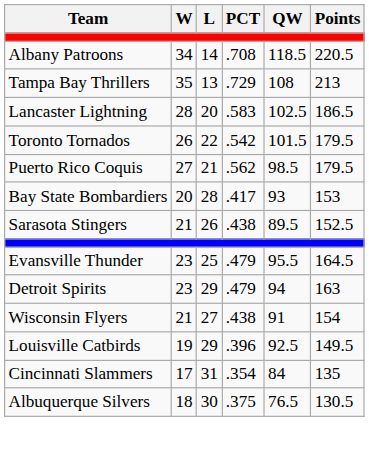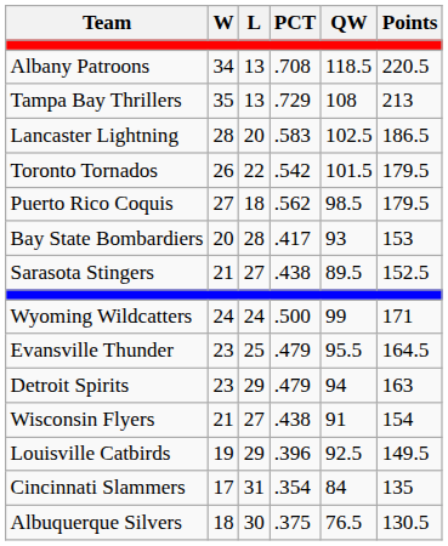 <table class="wikitable" style="font-size:90%">
 <tr>
 <th>Team</th>
 <th>W</th>
 <th>L</th>
 <th>PCT</th>
 <th>QW</th>
 <th>Points</th>
 </tr>
 <tr>
 <th style="background:red" colspan="6"></th>
 </tr>
 <tr>
 <td>Albany Patroons</td>
 <td>34</td>
-<td>14</td>
+<td>13</td>
 <td>.708</td>
 <td>118.5</td>
 <td>220.5</td>
 </tr>
 <tr>
 <td>Tampa Bay Thrillers</td>
 <td>35</td>
 <td>13</td>
 <td>.729</td>
 <td>108</td>
 <td>213</td>
 </tr>
 <tr>
 <td>Lancaster Lightning</td>
 <td>28</td>
 <td>20</td>
 <td>.583</td>
 <td>102.5</td>
 <td>186.5</td>
 </tr>
 <tr>
 <td>Toronto Tornados</td>
 <td>26</td>
 <td>22</td>
 <td>.542</td>
 <td>101.5</td>
 <td>179.5</td>
 </tr>
 <tr>
 <td>Puerto Rico Coquis</td>
 <td>27</td>
-<td>21</td>
+<td>18</td>
 <td>.562</td>
 <td>98.5</td>
 <td>179.5</td>
 </tr>
 <tr>
 <td>Bay State Bombardiers</td>
 <td>20</td>
 <td>28</td>
 <td>.417</td>
 <td>93</td>
 <td>153</td>
 </tr>
 <tr>
 <td>Sarasota Stingers</td>
 <td>21</td>
-<td>26</td>
+<td>27</td>
 <td>.438</td>
 <td>89.5</td>
 <td>152.5</td>
 </tr>
 <tr>
 <th style="background:blue" colspan="6"></th>
+</tr>
+<tr>
+<td>Wyoming Wildcatters</td>
+<td>24</td>
+<td>24</td>
+<td>.500</td>
+<td>99</td>
+<td>171</td>
 </tr>
 <tr>
 <td>Evansville Thunder</td>
 <td>23</td>
 <td>25</td>
 <td>.479</td>
 <td>95.5</td>
 <td>164.5</td>
 </tr>
 <tr>
 <td>Detroit Spirits</td>
 <td>23</td>
 <td>29</td>
 <td>.479</td>
 <td>94</td>
 <td>163</td>
 </tr>
 <tr>
 <td>Wisconsin Flyers</td>
 <td>21</td>
 <td>27</td>
 <td>.438</td>
 <td>91</td>
 <td>154</td>
 </tr>
 <tr>
 <td>Louisville Catbirds</td>
 <td>19</td>
 <td>29</td>
 <td>.396</td>
 <td>92.5</td>
 <td>149.5</td>
 </tr>
 <tr>
 <td>Cincinnati Slammers</td>
 <td>17</td>
 <td>31</td>
 <td>.354</td>
 <td>84</td>
 <td>135</td>
 </tr>
 <tr>
 <td>Albuquerque Silvers</td>
 <td>18</td>
 <td>30</td>
 <td>.375</td>
 <td>76.5</td>
 <td>130.5</td>
 </tr>
 </table>
